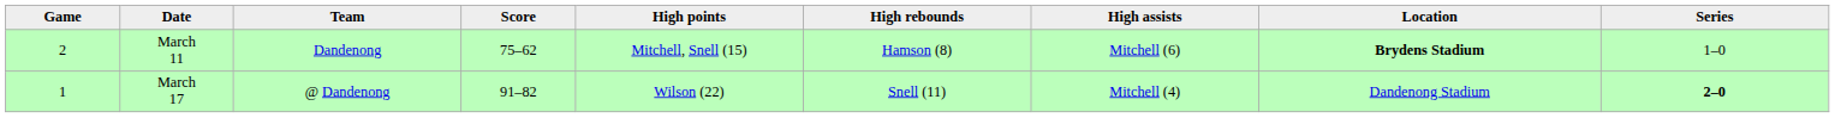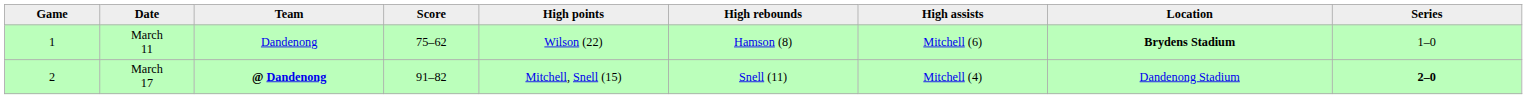 <table class="wikitable" style="font-size:90%; text-align: center; width: 90%; margin:1em auto;">
 <tr>
 <th style="background:#eee; width: 5%;">Game</th>
 <th style="background:#eee; width: 5%;">Date</th>
 <th style="background:#eee; width: 10%;">Team</th>
 <th style="background:#eee; width: 5%;">Score</th>
 <th style="background:#eee; width: 10%;">High points</th>
 <th style="background:#eee; width: 10%;">High rebounds</th>
 <th style="background:#eee; width: 10%;">High assists</th>
 <th style="background:#eee; width: 15%;">Location</th>
 <th style="background:#eee; width: 10%;">Series</th>
 </tr>
 <tr style= "background:#bfb;">
-<td>2</td>
+<td>1</td>
 <td>March <br> 11</td>
 <td><a href='#'>Dandenong</a></td>
 <td>75–62</td>
-<td><a href='#'>Mitchell</a>, <a href='#'>Snell</a> (15)</td>
+<td><a href='#'>Wilson</a> (22)</td>
 <td><a href='#'>Hamson</a> (8)</td>
 <td><a href='#'>Mitchell</a> (6)</td>
 <td><strong>Brydens Stadium</strong></td>
 <td>1–0</td>
 </tr>
 <tr style= "background:#bfb;">
-<td>1</td>
+<td>2</td>
 <td>March <br> 17</td>
-<td>@ <a href='#'>Dandenong</a></td>
+<td><strong>@ <a href='#'>Dandenong</a></strong></td>
 <td>91–82</td>
-<td><a href='#'>Wilson</a> (22)</td>
+<td><a href='#'>Mitchell</a>, <a href='#'>Snell</a> (15)</td>
 <td><a href='#'>Snell</a> (11)</td>
 <td><a href='#'>Mitchell</a> (4)</td>
 <td><a href='#'>Dandenong Stadium</a></td>
 <td><strong>2–0</strong></td>
 </tr>
 </table>
